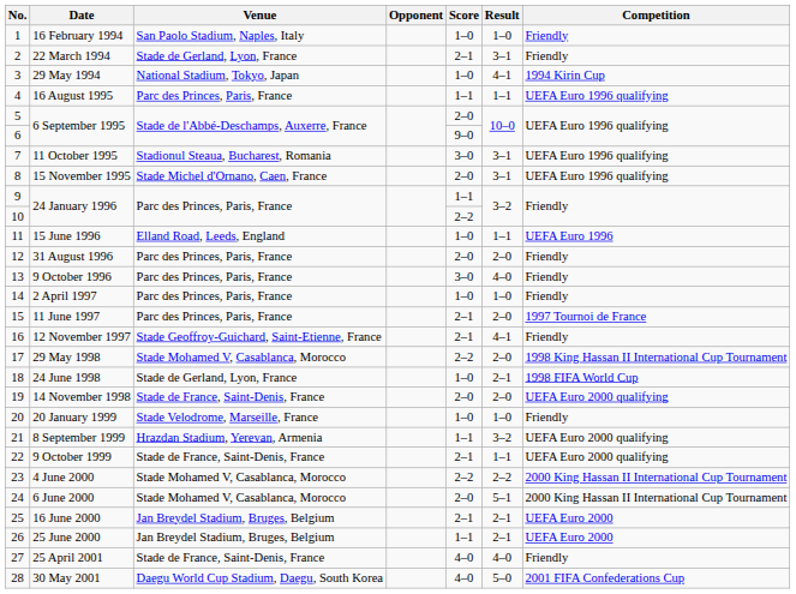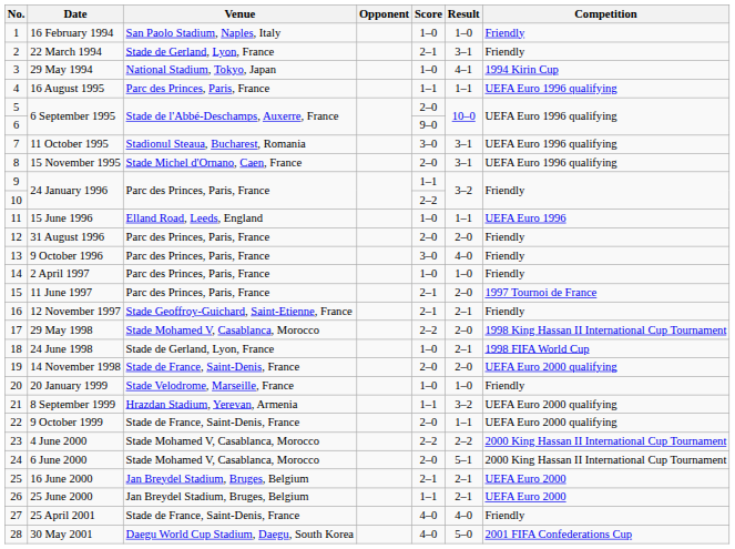 <table class="wikitable sortable">
 <tr>
 <th scope="col">No.</th>
 <th scope="col">Date</th>
 <th scope="col">Venue</th>
 <th scope="col">Opponent</th>
 <th scope="col">Score</th>
 <th scope="col">Result</th>
 <th scope="col">Competition</th>
 </tr>
 <tr>
 <td align="center">1</td>
 <td>16 February 1994</td>
 <td><a href='#'>San Paolo Stadium</a>, <a href='#'>Naples</a>, Italy</td>
 <td></td>
 <td align="center">1–0</td>
 <td align="center">1–0</td>
 <td><a href='#'>Friendly</a></td>
 </tr>
 <tr>
 <td align="center">2</td>
 <td>22 March 1994</td>
 <td><a href='#'>Stade de Gerland</a>, <a href='#'>Lyon</a>, France</td>
 <td></td>
 <td align="center">2–1</td>
 <td align="center">3–1</td>
 <td>Friendly</td>
 </tr>
 <tr>
 <td align="center">3</td>
 <td>29 May 1994</td>
 <td><a href='#'>National Stadium</a>, <a href='#'>Tokyo</a>, Japan</td>
 <td></td>
 <td align="center">1–0</td>
 <td align="center">4–1</td>
 <td><a href='#'>1994 Kirin Cup</a></td>
 </tr>
 <tr>
 <td align="center">4</td>
 <td>16 August 1995</td>
 <td><a href='#'>Parc des Princes</a>, <a href='#'>Paris</a>, France</td>
 <td></td>
 <td align="center">1–1</td>
 <td align="center">1–1</td>
 <td><a href='#'>UEFA Euro 1996 qualifying</a></td>
 </tr>
 <tr>
 <td align="center">5</td>
 <td rowspan="2">6 September 1995</td>
 <td rowspan="2"><a href='#'>Stade de l'Abbé-Deschamps</a>, <a href='#'>Auxerre</a>, France</td>
 <td rowspan="2"></td>
 <td align="center">2–0</td>
 <td align="center" rowspan="2"><a href='#'>10–0</a></td>
 <td rowspan="2">UEFA Euro 1996 qualifying</td>
 </tr>
 <tr>
 <td align="center">6</td>
 <td align="center">9–0</td>
 </tr>
 <tr>
 <td align="center">7</td>
 <td>11 October 1995</td>
 <td><a href='#'>Stadionul Steaua</a>, <a href='#'>Bucharest</a>, Romania</td>
 <td></td>
 <td align="center">3–0</td>
 <td align="center">3–1</td>
 <td>UEFA Euro 1996 qualifying</td>
 </tr>
 <tr>
 <td align="center">8</td>
 <td>15 November 1995</td>
 <td><a href='#'>Stade Michel d'Ornano</a>, <a href='#'>Caen</a>, France</td>
 <td></td>
 <td align="center">2–0</td>
 <td align="center">3–1</td>
 <td>UEFA Euro 1996 qualifying</td>
 </tr>
 <tr>
 <td align="center">9</td>
 <td rowspan="2">24 January 1996</td>
 <td rowspan="2">Parc des Princes, Paris, France</td>
 <td rowspan="2"></td>
 <td align="center">1–1</td>
 <td align="center" rowspan="2">3–2</td>
 <td rowspan="2">Friendly</td>
 </tr>
 <tr>
 <td align="center">10</td>
 <td align="center">2–2</td>
 </tr>
 <tr>
 <td align="center">11</td>
 <td>15 June 1996</td>
 <td><a href='#'>Elland Road</a>, <a href='#'>Leeds</a>, England</td>
 <td></td>
 <td align="center">1–0</td>
 <td align="center">1–1</td>
 <td><a href='#'>UEFA Euro 1996</a></td>
 </tr>
 <tr>
 <td align="center">12</td>
 <td>31 August 1996</td>
 <td>Parc des Princes, Paris, France</td>
 <td></td>
 <td align="center">2–0</td>
 <td align="center">2–0</td>
 <td>Friendly</td>
 </tr>
 <tr>
 <td align="center">13</td>
 <td>9 October 1996</td>
 <td>Parc des Princes, Paris, France</td>
 <td></td>
 <td align="center">3–0</td>
 <td align="center">4–0</td>
 <td>Friendly</td>
 </tr>
 <tr>
 <td align="center">14</td>
 <td>2 April 1997</td>
 <td>Parc des Princes, Paris, France</td>
 <td></td>
 <td align="center">1–0</td>
 <td align="center">1–0</td>
 <td>Friendly</td>
 </tr>
 <tr>
 <td align="center">15</td>
 <td>11 June 1997</td>
 <td>Parc des Princes, Paris, France</td>
 <td></td>
 <td align="center">2–1</td>
 <td align="center">2–0</td>
 <td><a href='#'>1997 Tournoi de France</a></td>
 </tr>
 <tr>
 <td align="center">16</td>
 <td>12 November 1997</td>
 <td><a href='#'>Stade Geoffroy-Guichard</a>, <a href='#'>Saint-Etienne</a>, France</td>
 <td></td>
 <td align="center">2–1</td>
-<td align="center">4–1</td>
+<td align="center">2–1</td>
 <td>Friendly</td>
 </tr>
 <tr>
 <td align="center">17</td>
 <td>29 May 1998</td>
 <td><a href='#'>Stade Mohamed V</a>, <a href='#'>Casablanca</a>, Morocco</td>
 <td></td>
 <td align="center">2–2</td>
 <td align="center">2–0</td>
 <td><a href='#'>1998 King Hassan II International Cup Tournament</a></td>
 </tr>
 <tr>
 <td align="center">18</td>
 <td>24 June 1998</td>
 <td>Stade de Gerland, Lyon, France</td>
 <td></td>
 <td align="center">1–0</td>
 <td align="center">2–1</td>
 <td><a href='#'>1998 FIFA World Cup</a></td>
 </tr>
 <tr>
 <td align="center">19</td>
 <td>14 November 1998</td>
 <td><a href='#'>Stade de France</a>, <a href='#'>Saint-Denis</a>, France</td>
 <td></td>
 <td align="center">2–0</td>
 <td align="center">2–0</td>
 <td><a href='#'>UEFA Euro 2000 qualifying</a></td>
 </tr>
 <tr>
 <td align="center">20</td>
 <td>20 January 1999</td>
 <td><a href='#'>Stade Velodrome</a>, <a href='#'>Marseille</a>, France</td>
 <td></td>
 <td align="center">1–0</td>
 <td align="center">1–0</td>
 <td>Friendly</td>
 </tr>
 <tr>
 <td align="center">21</td>
 <td>8 September 1999</td>
 <td><a href='#'>Hrazdan Stadium</a>, <a href='#'>Yerevan</a>, Armenia</td>
 <td></td>
 <td align="center">1–1</td>
 <td align="center">3–2</td>
 <td>UEFA Euro 2000 qualifying</td>
 </tr>
 <tr>
 <td align="center">22</td>
 <td>9 October 1999</td>
 <td>Stade de France, Saint-Denis, France</td>
 <td></td>
-<td align="center">2–1</td>
+<td align="center">2–0</td>
 <td align="center">1–1</td>
 <td>UEFA Euro 2000 qualifying</td>
 </tr>
 <tr>
 <td align="center">23</td>
 <td>4 June 2000</td>
 <td>Stade Mohamed V, Casablanca, Morocco</td>
 <td></td>
 <td align="center">2–2</td>
 <td align="center">2–2</td>
 <td><a href='#'>2000 King Hassan II International Cup Tournament</a></td>
 </tr>
 <tr>
 <td align="center">24</td>
 <td>6 June 2000</td>
 <td>Stade Mohamed V, Casablanca, Morocco</td>
 <td></td>
 <td align="center">2–0</td>
 <td align="center">5–1</td>
 <td>2000 King Hassan II International Cup Tournament</td>
 </tr>
 <tr>
 <td align="center">25</td>
 <td>16 June 2000</td>
 <td><a href='#'>Jan Breydel Stadium</a>, <a href='#'>Bruges</a>, Belgium</td>
 <td></td>
 <td align="center">2–1</td>
 <td align="center">2–1</td>
 <td><a href='#'>UEFA Euro 2000</a></td>
 </tr>
 <tr>
 <td align="center">26</td>
 <td>25 June 2000</td>
 <td>Jan Breydel Stadium, Bruges, Belgium</td>
 <td></td>
 <td align="center">1–1</td>
 <td align="center">2–1</td>
 <td><a href='#'>UEFA Euro 2000</a></td>
 </tr>
 <tr>
 <td align="center">27</td>
 <td>25 April 2001</td>
 <td>Stade de France, Saint-Denis, France</td>
 <td></td>
 <td align="center">4–0</td>
 <td align="center">4–0</td>
 <td>Friendly</td>
 </tr>
 <tr>
 <td align="center">28</td>
 <td>30 May 2001</td>
 <td><a href='#'>Daegu World Cup Stadium</a>, <a href='#'>Daegu</a>, South Korea</td>
 <td></td>
 <td align="center">4–0</td>
 <td align="center">5–0</td>
 <td><a href='#'>2001 FIFA Confederations Cup</a></td>
 </tr>
 </table>
